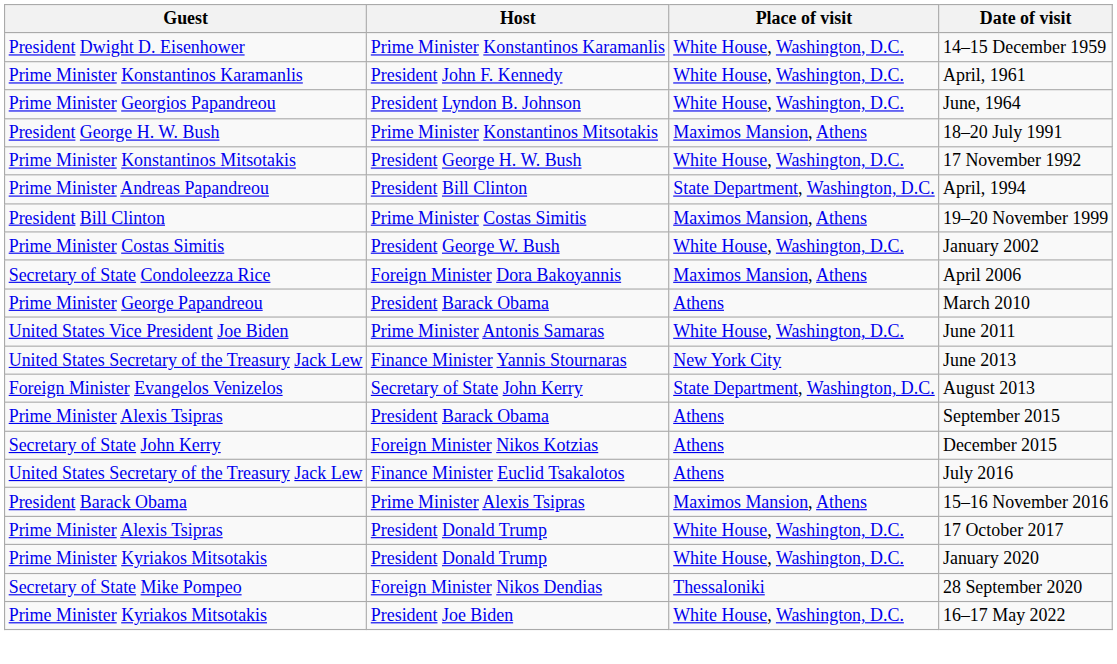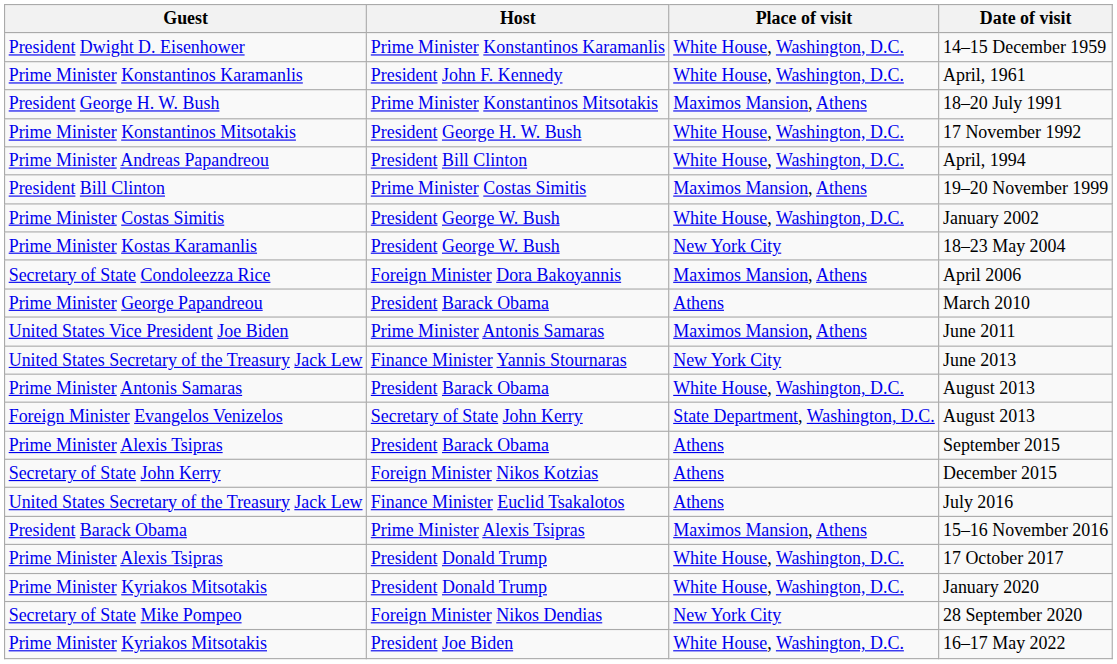 <table class="wikitable">
 <tr>
 <th>Guest</th>
 <th>Host</th>
 <th>Place of visit</th>
 <th>Date of visit</th>
 </tr>
 <tr>
 <td> <a href='#'>President</a> <a href='#'>Dwight D. Eisenhower</a></td>
 <td> <a href='#'>Prime Minister</a> <a href='#'>Konstantinos Karamanlis</a></td>
 <td><a href='#'>White House</a>, <a href='#'>Washington, D.C.</a></td>
 <td>14–15 December 1959</td>
 </tr>
 <tr>
 <td> <a href='#'>Prime Minister</a> <a href='#'>Konstantinos Karamanlis</a></td>
 <td> <a href='#'>President</a> <a href='#'>John F. Kennedy</a></td>
 <td><a href='#'>White House</a>, <a href='#'>Washington, D.C.</a></td>
 <td>April, 1961</td>
 </tr>
 <tr>
-<td> <a href='#'>Prime Minister</a> <a href='#'>Georgios Papandreou</a></td>
-<td> <a href='#'>President</a> <a href='#'>Lyndon B. Johnson</a></td>
-<td><a href='#'>White House</a>, <a href='#'>Washington, D.C.</a></td>
-<td>June, 1964</td>
-</tr>
-<tr>
 <td> <a href='#'>President</a> <a href='#'>George H. W. Bush</a></td>
 <td> <a href='#'>Prime Minister</a> <a href='#'>Konstantinos Mitsotakis</a></td>
 <td><a href='#'>Maximos Mansion</a>, <a href='#'>Athens</a></td>
 <td>18–20 July 1991</td>
 </tr>
 <tr>
 <td> <a href='#'>Prime Minister</a> <a href='#'>Konstantinos Mitsotakis</a></td>
 <td> <a href='#'>President</a> <a href='#'>George H. W. Bush</a></td>
 <td><a href='#'>White House</a>, <a href='#'>Washington, D.C.</a></td>
 <td>17 November 1992</td>
 </tr>
 <tr>
 <td> <a href='#'>Prime Minister</a> <a href='#'>Andreas Papandreou</a></td>
 <td> <a href='#'>President</a> <a href='#'>Bill Clinton</a></td>
-<td><a href='#'>State Department</a>, <a href='#'>Washington, D.C.</a></td>
+<td><a href='#'>White House</a>, <a href='#'>Washington, D.C.</a></td>
 <td>April, 1994</td>
 </tr>
 <tr>
 <td> <a href='#'>President</a> <a href='#'>Bill Clinton</a></td>
 <td> <a href='#'>Prime Minister</a> <a href='#'>Costas Simitis</a></td>
 <td><a href='#'>Maximos Mansion</a>, <a href='#'>Athens</a></td>
 <td>19–20 November 1999</td>
 </tr>
 <tr>
 <td> <a href='#'>Prime Minister</a> <a href='#'>Costas Simitis</a></td>
 <td> <a href='#'>President</a> <a href='#'>George W. Bush</a></td>
 <td><a href='#'>White House</a>, <a href='#'>Washington, D.C.</a></td>
 <td>January 2002</td>
+</tr>
+<tr>
+<td> <a href='#'>Prime Minister</a> <a href='#'>Kostas Karamanlis</a></td>
+<td> <a href='#'>President</a> <a href='#'>George W. Bush</a></td>
+<td><a href='#'>New York City</a></td>
+<td>18–23 May 2004</td>
 </tr>
 <tr>
 <td> <a href='#'>Secretary of State</a> <a href='#'>Condoleezza Rice</a></td>
 <td> <a href='#'>Foreign Minister</a> <a href='#'>Dora Bakoyannis</a></td>
 <td><a href='#'>Maximos Mansion</a>, <a href='#'>Athens</a></td>
 <td>April 2006</td>
 </tr>
 <tr>
 <td> <a href='#'>Prime Minister</a> <a href='#'>George Papandreou</a></td>
 <td> <a href='#'>President</a> <a href='#'>Barack Obama</a></td>
 <td><a href='#'>Athens</a></td>
 <td>March 2010</td>
 </tr>
 <tr>
 <td> <a href='#'>United States Vice President</a> <a href='#'>Joe Biden</a></td>
 <td> <a href='#'>Prime Minister</a> <a href='#'>Antonis Samaras</a></td>
-<td><a href='#'>White House</a>, <a href='#'>Washington, D.C.</a></td>
+<td><a href='#'>Maximos Mansion</a>, <a href='#'>Athens</a></td>
 <td>June 2011</td>
 </tr>
 <tr>
 <td> <a href='#'>United States Secretary of the Treasury</a> <a href='#'>Jack Lew</a></td>
 <td> <a href='#'>Finance Minister</a> <a href='#'>Yannis Stournaras</a></td>
 <td><a href='#'>New York City</a></td>
 <td>June 2013</td>
+</tr>
+<tr>
+<td> <a href='#'>Prime Minister</a> <a href='#'>Antonis Samaras</a></td>
+<td> <a href='#'>President</a> <a href='#'>Barack Obama</a></td>
+<td><a href='#'>White House</a>, <a href='#'>Washington, D.C.</a></td>
+<td>August 2013</td>
 </tr>
 <tr>
 <td> <a href='#'>Foreign Minister</a> <a href='#'>Evangelos Venizelos</a></td>
 <td> <a href='#'>Secretary of State</a> <a href='#'>John Kerry</a></td>
 <td><a href='#'>State Department</a>, <a href='#'>Washington, D.C.</a></td>
 <td>August 2013</td>
 </tr>
 <tr>
 <td> <a href='#'>Prime Minister</a> <a href='#'>Alexis Tsipras</a></td>
 <td> <a href='#'>President</a> <a href='#'>Barack Obama</a></td>
 <td><a href='#'>Athens</a></td>
 <td>September 2015</td>
 </tr>
 <tr>
 <td> <a href='#'>Secretary of State</a> <a href='#'>John Kerry</a></td>
 <td> <a href='#'>Foreign Minister</a> <a href='#'>Nikos Kotzias</a></td>
 <td><a href='#'>Athens</a></td>
 <td>December 2015</td>
 </tr>
 <tr>
 <td> <a href='#'>United States Secretary of the Treasury</a> <a href='#'>Jack Lew</a></td>
 <td> <a href='#'>Finance Minister</a> <a href='#'>Euclid Tsakalotos</a></td>
 <td><a href='#'>Athens</a></td>
 <td>July 2016</td>
 </tr>
 <tr>
 <td> <a href='#'>President</a> <a href='#'>Barack Obama</a></td>
 <td> <a href='#'>Prime Minister</a> <a href='#'>Alexis Tsipras</a></td>
 <td><a href='#'>Maximos Mansion</a>, <a href='#'>Athens</a></td>
 <td>15–16 November 2016</td>
 </tr>
 <tr>
 <td> <a href='#'>Prime Minister</a> <a href='#'>Alexis Tsipras</a></td>
 <td> <a href='#'>President</a> <a href='#'>Donald Trump</a></td>
 <td><a href='#'>White House</a>, <a href='#'>Washington, D.C.</a></td>
 <td>17 October 2017</td>
 </tr>
 <tr>
 <td> <a href='#'>Prime Minister</a> <a href='#'>Kyriakos Mitsotakis</a></td>
 <td> <a href='#'>President</a> <a href='#'>Donald Trump</a></td>
 <td><a href='#'>White House</a>, <a href='#'>Washington, D.C.</a></td>
 <td>January 2020</td>
 </tr>
 <tr>
 <td> <a href='#'>Secretary of State</a> <a href='#'>Mike Pompeo</a></td>
 <td> <a href='#'>Foreign Minister</a> <a href='#'>Nikos Dendias</a></td>
-<td><a href='#'>Thessaloniki</a></td>
+<td><a href='#'>New York City</a></td>
 <td>28 September 2020</td>
 </tr>
 <tr>
 <td> <a href='#'>Prime Minister</a> <a href='#'>Kyriakos Mitsotakis</a></td>
 <td> <a href='#'>President</a> <a href='#'>Joe Biden</a></td>
 <td><a href='#'>White House</a>, <a href='#'>Washington, D.C.</a></td>
 <td>16–17 May 2022</td>
 </tr>
 </table>
